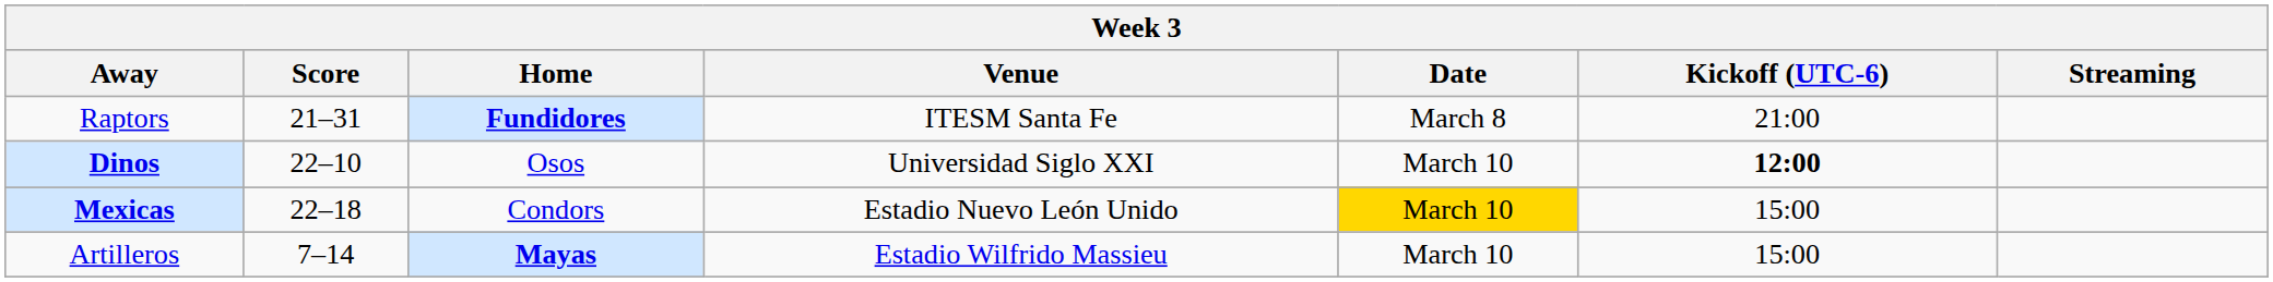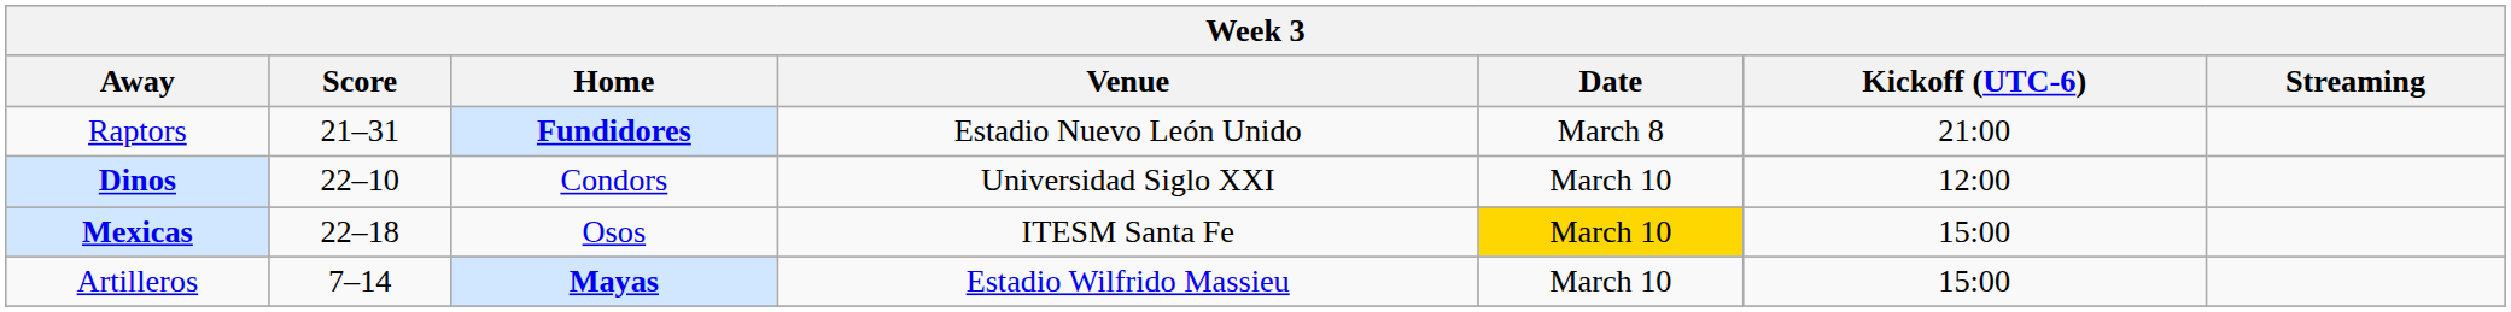 <table class="wikitable mw-collapsible mw-collapsed" style="width:100%;">
 <tr>
 <th colspan="8">Week 3</th>
 </tr>
 <tr>
 <th>Away</th>
 <th>Score</th>
 <th>Home</th>
 <th>Venue</th>
 <th>Date</th>
 <th>Kickoff (<a href='#'>UTC-6</a>)</th>
 <th>Streaming</th>
 </tr>
 <tr align="center">
 <td><a href='#'>Raptors</a></td>
 <td>21–31</td>
 <td bgcolor="#D0E7FF"><strong><a href='#'>Fundidores</a></strong></td>
-<td>ITESM Santa Fe</td>
+<td>Estadio Nuevo León Unido</td>
 <td>March 8</td>
 <td>21:00</td>
 <td> </td>
 </tr>
 <tr align="center">
 <td bgcolor="#D0E7FF"><strong><a href='#'>Dinos</a></strong></td>
 <td>22–10</td>
-<td><a href='#'>Osos</a></td>
+<td><a href='#'>Condors</a></td>
 <td>Universidad Siglo XXI</td>
 <td>March 10</td>
-<td><strong>12:00</strong></td>
+<td>12:00</td>
 <td></td>
 </tr>
 <tr align="center">
 <td bgcolor="#D0E7FF"><strong><a href='#'>Mexicas</a></strong></td>
 <td>22–18</td>
-<td><a href='#'>Condors</a></td>
-<td>Estadio Nuevo León Unido</td>
+<td><a href='#'>Osos</a></td>
+<td>ITESM Santa Fe</td>
 <td style="background: gold;">March 10</td>
 <td>15:00</td>
 <td>  </td>
 </tr>
 <tr align="center">
 <td><a href='#'>Artilleros</a></td>
 <td>7–14</td>
 <td bgcolor="#D0E7FF"><strong><a href='#'>Mayas</a></strong></td>
 <td><a href='#'>Estadio Wilfrido Massieu</a></td>
 <td>March 10</td>
 <td>15:00</td>
 <td>   </td>
 </tr>
 </table>
